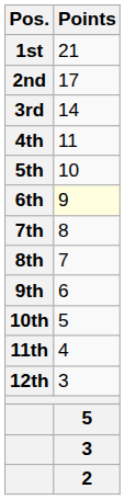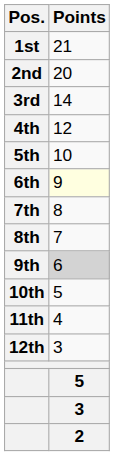 <table class="wikitable">
 <tr>
 <th>Pos.</th>
 <th>Points</th>
 </tr>
 <tr>
 <th>1st</th>
 <td>21</td>
 </tr>
 <tr>
 <th>2nd</th>
-<td>17</td>
+<td>20</td>
 </tr>
 <tr>
 <th>3rd</th>
 <td>14</td>
 </tr>
 <tr>
 <th>4th</th>
-<td>11</td>
+<td>12</td>
 </tr>
 <tr>
 <th>5th</th>
 <td>10</td>
 </tr>
 <tr>
 <th>6th</th>
 <td style="background: lightyellow;">9</td>
 </tr>
 <tr>
 <th>7th</th>
 <td>8</td>
 </tr>
 <tr>
 <th>8th</th>
 <td>7</td>
 </tr>
 <tr>
 <th>9th</th>
-<td>6</td>
+<td style="background: lightgrey;">6</td>
 </tr>
 <tr>
 <th>10th</th>
 <td>5</td>
 </tr>
 <tr>
 <th>11th</th>
 <td>4</td>
 </tr>
 <tr>
 <th>12th</th>
 <td>3</td>
 </tr>
 <tr>
 <th colspan=2></th>
 </tr>
 <tr>
 <th></th>
 <th>5</th>
 </tr>
 <tr>
 <th></th>
 <th>3</th>
 </tr>
 <tr>
 <th></th>
 <th>2</th>
 </tr>
 </table>
